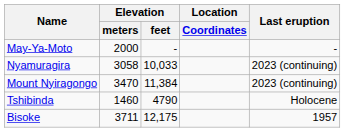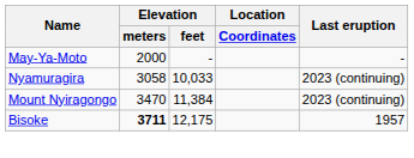 <table class="wikitable">
 <tr>
 <th rowspan="2">Name</th>
 <th colspan ="2">Elevation</th>
 <th>Location</th>
 <th rowspan="2">Last eruption</th>
 </tr>
 <tr>
 <th>meters</th>
 <th>feet</th>
 <th><a href='#'>Coordinates</a></th>
 </tr>
 <tr align="right">
 <td align="left"><a href='#'>May-Ya-Moto</a></td>
 <td>2000</td>
 <td>-</td>
 <td></td>
 <td>-</td>
 </tr>
 <tr align="right">
 <td align="left"><a href='#'>Nyamuragira</a></td>
 <td>3058</td>
 <td>10,033</td>
 <td></td>
 <td>2023 (continuing)</td>
 </tr>
 <tr align="right">
 <td align="left"><a href='#'>Mount Nyiragongo</a></td>
 <td>3470</td>
 <td>11,384</td>
 <td></td>
 <td>2023 (continuing)</td>
 </tr>
 <tr align="right">
-<td align="left"><a href='#'>Tshibinda</a></td>
-<td>1460</td>
-<td>4790</td>
-<td></td>
-<td>Holocene</td>
-</tr>
-<tr align="right">
 <td align="left"><a href='#'>Bisoke</a></td>
-<td>3711</td>
+<td><strong>3711</strong></td>
 <td>12,175</td>
 <td></td>
 <td>1957</td>
 </tr>
 </table>
